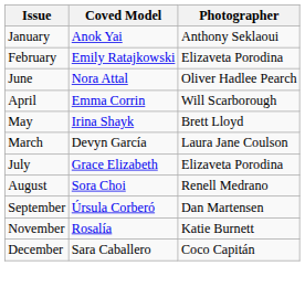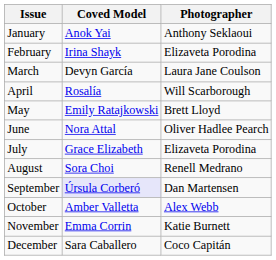 <table class="wikitable">
 <tr>
 <th>Issue</th>
 <th>Coved Model</th>
 <th>Photographer</th>
 </tr>
 <tr>
 <td>January</td>
 <td><a href='#'>Anok Yai</a></td>
 <td>Anthony Seklaoui</td>
 </tr>
 <tr>
 <td>February</td>
+<td><a href='#'>Irina Shayk</a></td>
+<td>Elizaveta Porodina</td>
+</tr>
+<tr>
+<td>March</td>
+<td>Devyn García</td>
+<td>Laura Jane Coulson</td>
+</tr>
+<tr>
+<td>April</td>
+<td><a href='#'>Rosalía</a></td>
+<td>Will Scarborough</td>
+</tr>
+<tr>
+<td>May</td>
 <td><a href='#'>Emily Ratajkowski</a></td>
-<td>Elizaveta Porodina</td>
+<td>Brett Lloyd</td>
 </tr>
 <tr>
 <td>June</td>
 <td><a href='#'>Nora Attal</a></td>
 <td>Oliver Hadlee Pearch</td>
-</tr>
-<tr>
-<td>April</td>
-<td><a href='#'>Emma Corrin</a></td>
-<td>Will Scarborough</td>
-</tr>
-<tr>
-<td>May</td>
-<td><a href='#'>Irina Shayk</a></td>
-<td>Brett Lloyd</td>
-</tr>
-<tr>
-<td>March</td>
-<td>Devyn García</td>
-<td>Laura Jane Coulson</td>
 </tr>
 <tr>
 <td>July</td>
 <td><a href='#'>Grace Elizabeth</a></td>
 <td>Elizaveta Porodina</td>
 </tr>
 <tr>
 <td>August</td>
 <td><a href='#'>Sora Choi</a></td>
 <td>Renell Medrano</td>
 </tr>
 <tr>
 <td>September</td>
-<td><a href='#'>Úrsula Corberó</a></td>
+<td style="background: lavender;"><a href='#'>Úrsula Corberó</a></td>
 <td>Dan Martensen</td>
 </tr>
 <tr>
+<td>October</td>
+<td><a href='#'>Amber Valletta</a></td>
+<td><a href='#'>Alex Webb</a></td>
+</tr>
+<tr>
 <td>November</td>
-<td><a href='#'>Rosalía</a></td>
+<td><a href='#'>Emma Corrin</a></td>
 <td>Katie Burnett</td>
 </tr>
 <tr>
 <td>December</td>
 <td>Sara Caballero</td>
 <td>Coco Capitán</td>
 </tr>
 </table>
